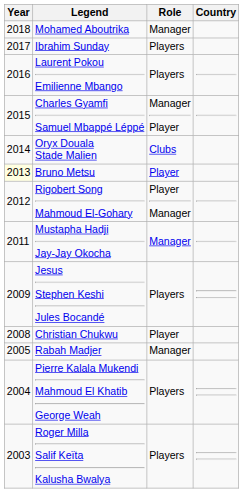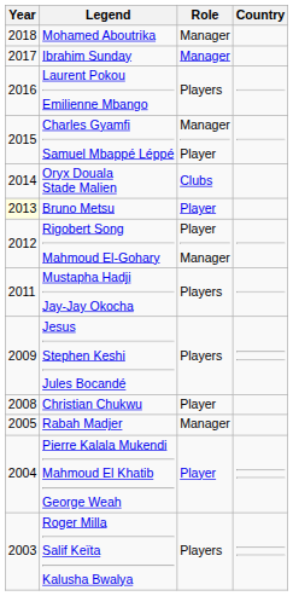 <table class="wikitable">
 <tr>
 <th>Year</th>
 <th>Legend</th>
 <th>Role</th>
 <th>Country</th>
 </tr>
 <tr>
 <td>2018</td>
 <td><a href='#'>Mohamed Aboutrika</a></td>
 <td>Manager</td>
 <td></td>
 </tr>
 <tr>
 <td>2017</td>
 <td><a href='#'>Ibrahim Sunday</a></td>
-<td>Players</td>
+<td><a href='#'>Manager</a></td>
 <td></td>
 </tr>
 <tr>
 <td>2016</td>
 <td><a href='#'>Laurent Pokou</a><hr><a href='#'>Emilienne Mbango</a></td>
 <td>Players</td>
 <td><hr></td>
 </tr>
 <tr>
 <td>2015</td>
 <td><a href='#'>Charles Gyamfi</a><hr><a href='#'>Samuel Mbappé Léppé</a></td>
 <td>Manager<hr>Player</td>
 <td><hr></td>
 </tr>
 <tr>
 <td>2014</td>
 <td><a href='#'>Oryx Douala</a><br><a href='#'>Stade Malien</a></td>
 <td><a href='#'>Clubs</a></td>
 <td><br></td>
 </tr>
 <tr>
 <td style="background: lightyellow;">2013</td>
 <td><a href='#'>Bruno Metsu</a></td>
 <td><a href='#'>Player</a></td>
 <td></td>
 </tr>
 <tr>
 <td>2012</td>
 <td><a href='#'>Rigobert Song</a><hr><a href='#'>Mahmoud El-Gohary</a></td>
 <td>Player<hr>Manager</td>
 <td><hr></td>
 </tr>
 <tr>
 <td>2011</td>
 <td><a href='#'>Mustapha Hadji</a><hr><a href='#'>Jay-Jay Okocha</a></td>
-<td><a href='#'>Manager</a></td>
+<td>Players</td>
 <td><hr></td>
 </tr>
 <tr>
 <td>2009</td>
 <td><a href='#'>Jesus</a><hr><a href='#'>Stephen Keshi</a><hr><a href='#'>Jules Bocandé</a></td>
 <td>Players</td>
 <td><hr><hr></td>
 </tr>
 <tr>
 <td>2008</td>
 <td><a href='#'>Christian Chukwu</a></td>
 <td>Player</td>
 <td></td>
 </tr>
 <tr>
 <td>2005</td>
 <td><a href='#'>Rabah Madjer</a></td>
 <td>Manager</td>
 <td></td>
 </tr>
 <tr>
 <td>2004</td>
 <td><a href='#'>Pierre Kalala Mukendi</a><hr><a href='#'>Mahmoud El Khatib</a><hr><a href='#'>George Weah</a></td>
-<td>Players</td>
+<td><a href='#'>Player</a></td>
 <td><hr><hr></td>
 </tr>
 <tr>
 <td>2003</td>
 <td><a href='#'>Roger Milla</a><hr><a href='#'>Salif Keïta</a><hr><a href='#'>Kalusha Bwalya</a></td>
 <td>Players</td>
 <td><hr><hr></td>
 </tr>
 </table>
